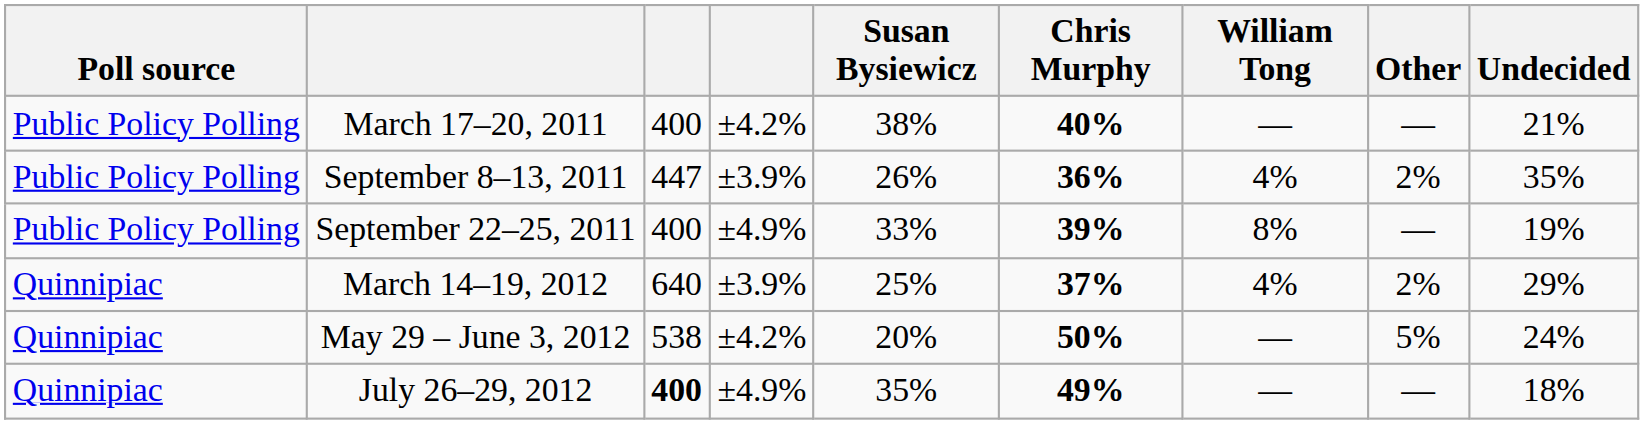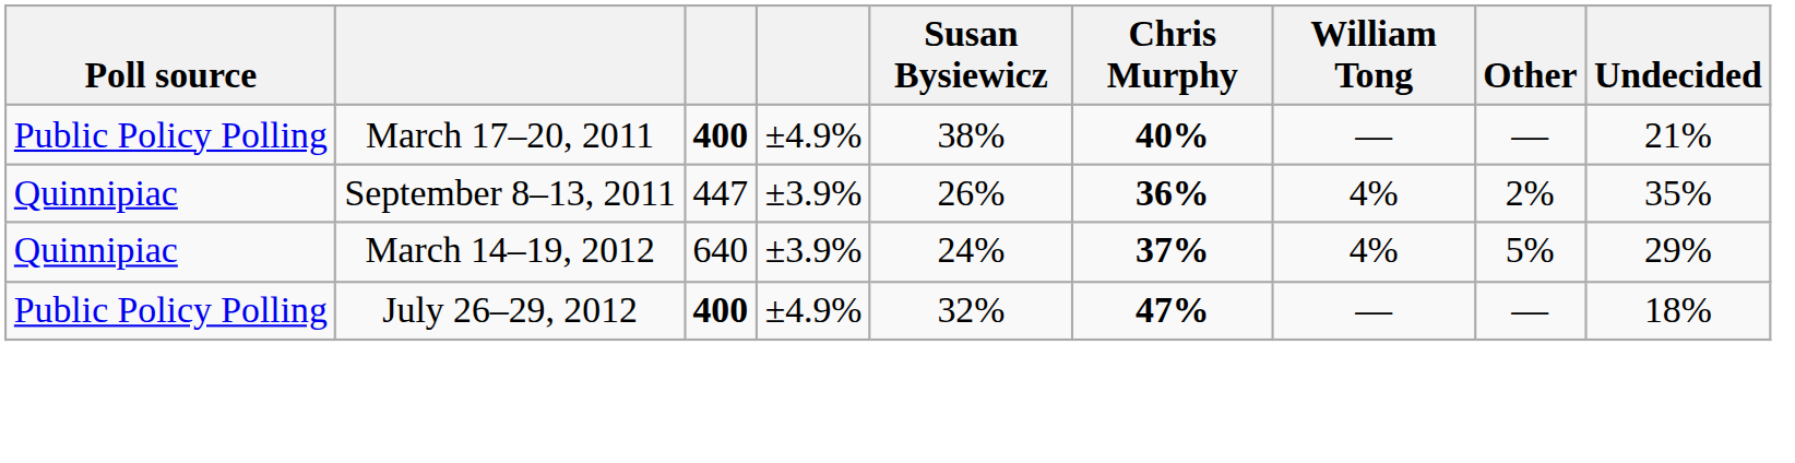 <table class="wikitable" style="text-align:center">
 <tr valign= bottom>
 <th>Poll source</th>
 <th></th>
 <th></th>
 <th></th>
 <th style="width:80px;">Susan<br>Bysiewicz</th>
 <th style="width:80px;">Chris<br>Murphy</th>
 <th style="width:80px;">William<br>Tong</th>
 <th>Other</th>
 <th>Undecided</th>
 </tr>
 <tr>
 <td align=left><a href='#'>Public Policy Polling</a></td>
 <td>March 17–20, 2011</td>
-<td>400</td>
-<td>±4.2%</td>
+<td><strong>400</strong></td>
+<td>±4.9%</td>
 <td>38%</td>
 <td><strong>40%</strong></td>
 <td>—</td>
 <td>—</td>
 <td>21%</td>
 </tr>
 <tr>
-<td align=left><a href='#'>Public Policy Polling</a></td>
+<td align=left><a href='#'>Quinnipiac</a></td>
 <td>September 8–13, 2011</td>
 <td>447</td>
 <td>±3.9%</td>
 <td>26%</td>
 <td><strong>36%</strong></td>
 <td>4%</td>
 <td>2%</td>
 <td>35%</td>
 </tr>
 <tr>
-<td align=left><a href='#'>Public Policy Polling</a></td>
-<td>September 22–25, 2011</td>
-<td>400</td>
-<td>±4.9%</td>
-<td>33%</td>
-<td><strong>39%</strong></td>
-<td>8%</td>
-<td>—</td>
-<td>19%</td>
-</tr>
-<tr>
 <td align=left><a href='#'>Quinnipiac</a></td>
 <td>March 14–19, 2012</td>
 <td>640</td>
 <td>±3.9%</td>
-<td>25%</td>
+<td>24%</td>
 <td><strong>37%</strong></td>
 <td>4%</td>
-<td>2%</td>
+<td>5%</td>
 <td>29%</td>
 </tr>
 <tr>
-<td align=left><a href='#'>Quinnipiac</a></td>
-<td>May 29 – June 3, 2012</td>
-<td>538</td>
-<td>±4.2%</td>
-<td>20%</td>
-<td><strong>50%</strong></td>
-<td>—</td>
-<td>5%</td>
-<td>24%</td>
-</tr>
-<tr>
-<td align=left><a href='#'>Quinnipiac</a></td>
+<td align=left><a href='#'>Public Policy Polling</a></td>
 <td>July 26–29, 2012</td>
 <td><strong>400</strong></td>
 <td>±4.9%</td>
-<td>35%</td>
-<td><strong>49%</strong></td>
+<td>32%</td>
+<td><strong>47%</strong></td>
 <td>—</td>
 <td>—</td>
 <td>18%</td>
 </tr>
 </table>
